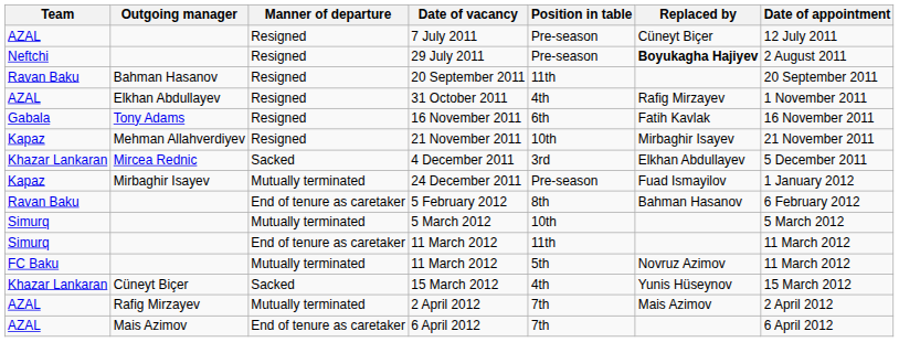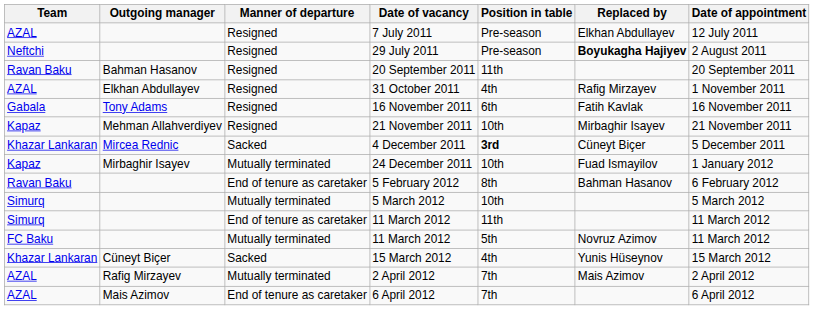 <table class="wikitable">
 <tr>
 <th>Team</th>
 <th>Outgoing manager</th>
 <th>Manner of departure</th>
 <th>Date of vacancy</th>
 <th>Position in table</th>
 <th>Replaced by</th>
 <th>Date of appointment</th>
 </tr>
 <tr>
 <td><a href='#'>AZAL</a></td>
 <td> </td>
 <td>Resigned</td>
 <td>7 July 2011</td>
 <td>Pre-season</td>
-<td> Cüneyt Biçer</td>
+<td> Elkhan Abdullayev</td>
 <td>12 July 2011</td>
 </tr>
 <tr>
 <td><a href='#'>Neftchi</a></td>
 <td> </td>
 <td>Resigned</td>
 <td>29 July 2011</td>
 <td>Pre-season</td>
 <td><strong> Boyukagha Hajiyev</strong></td>
 <td>2 August 2011</td>
 </tr>
 <tr>
 <td><a href='#'>Ravan Baku</a></td>
 <td> Bahman Hasanov</td>
 <td>Resigned</td>
 <td>20 September 2011</td>
 <td>11th</td>
 <td> </td>
 <td>20 September 2011</td>
 </tr>
 <tr>
 <td><a href='#'>AZAL</a></td>
 <td> Elkhan Abdullayev</td>
 <td>Resigned</td>
 <td>31 October 2011</td>
 <td>4th</td>
 <td> Rafig Mirzayev</td>
 <td>1 November 2011</td>
 </tr>
 <tr>
 <td><a href='#'>Gabala</a></td>
 <td> <a href='#'>Tony Adams</a></td>
 <td>Resigned</td>
 <td>16 November 2011</td>
 <td>6th</td>
 <td> Fatih Kavlak</td>
 <td>16 November 2011</td>
 </tr>
 <tr>
 <td><a href='#'>Kapaz</a></td>
 <td> Mehman Allahverdiyev</td>
 <td>Resigned</td>
 <td>21 November 2011</td>
 <td>10th</td>
 <td> Mirbaghir Isayev</td>
 <td>21 November 2011</td>
 </tr>
 <tr>
 <td><a href='#'>Khazar Lankaran</a></td>
 <td> <a href='#'>Mircea Rednic</a></td>
 <td>Sacked</td>
 <td>4 December 2011</td>
-<td>3rd</td>
-<td> Elkhan Abdullayev</td>
+<td><strong>3rd</strong></td>
+<td> Cüneyt Biçer</td>
 <td>5 December 2011</td>
 </tr>
 <tr>
 <td><a href='#'>Kapaz</a></td>
 <td> Mirbaghir Isayev</td>
 <td>Mutually terminated</td>
 <td>24 December 2011</td>
-<td>Pre-season</td>
+<td>10th</td>
 <td> Fuad Ismayilov</td>
 <td>1 January 2012</td>
 </tr>
 <tr>
 <td><a href='#'>Ravan Baku</a></td>
 <td> </td>
 <td>End of tenure as caretaker</td>
 <td>5 February 2012</td>
 <td>8th</td>
 <td> Bahman Hasanov</td>
 <td>6 February 2012</td>
 </tr>
 <tr>
 <td><a href='#'>Simurq</a></td>
 <td> </td>
 <td>Mutually terminated</td>
 <td>5 March 2012</td>
 <td>10th</td>
 <td> </td>
 <td>5 March 2012</td>
 </tr>
 <tr>
 <td><a href='#'>Simurq</a></td>
 <td> </td>
 <td>End of tenure as caretaker</td>
 <td>11 March 2012</td>
 <td>11th</td>
 <td> </td>
 <td>11 March 2012</td>
 </tr>
 <tr>
 <td><a href='#'>FC Baku</a></td>
 <td> </td>
 <td>Mutually terminated</td>
 <td>11 March 2012</td>
 <td>5th</td>
 <td> Novruz Azimov</td>
 <td>11 March 2012</td>
 </tr>
 <tr>
 <td><a href='#'>Khazar Lankaran</a></td>
 <td> Cüneyt Biçer</td>
 <td>Sacked</td>
 <td>15 March 2012</td>
 <td>4th</td>
 <td> Yunis Hüseynov</td>
 <td>15 March 2012</td>
 </tr>
 <tr>
 <td><a href='#'>AZAL</a></td>
 <td> Rafig Mirzayev</td>
 <td>Mutually terminated</td>
 <td>2 April 2012</td>
 <td>7th</td>
 <td> Mais Azimov</td>
 <td>2 April 2012</td>
 </tr>
 <tr>
 <td><a href='#'>AZAL</a></td>
 <td> Mais Azimov</td>
 <td>End of tenure as caretaker</td>
 <td>6 April 2012</td>
 <td>7th</td>
 <td> </td>
 <td>6 April 2012</td>
 </tr>
 </table>
